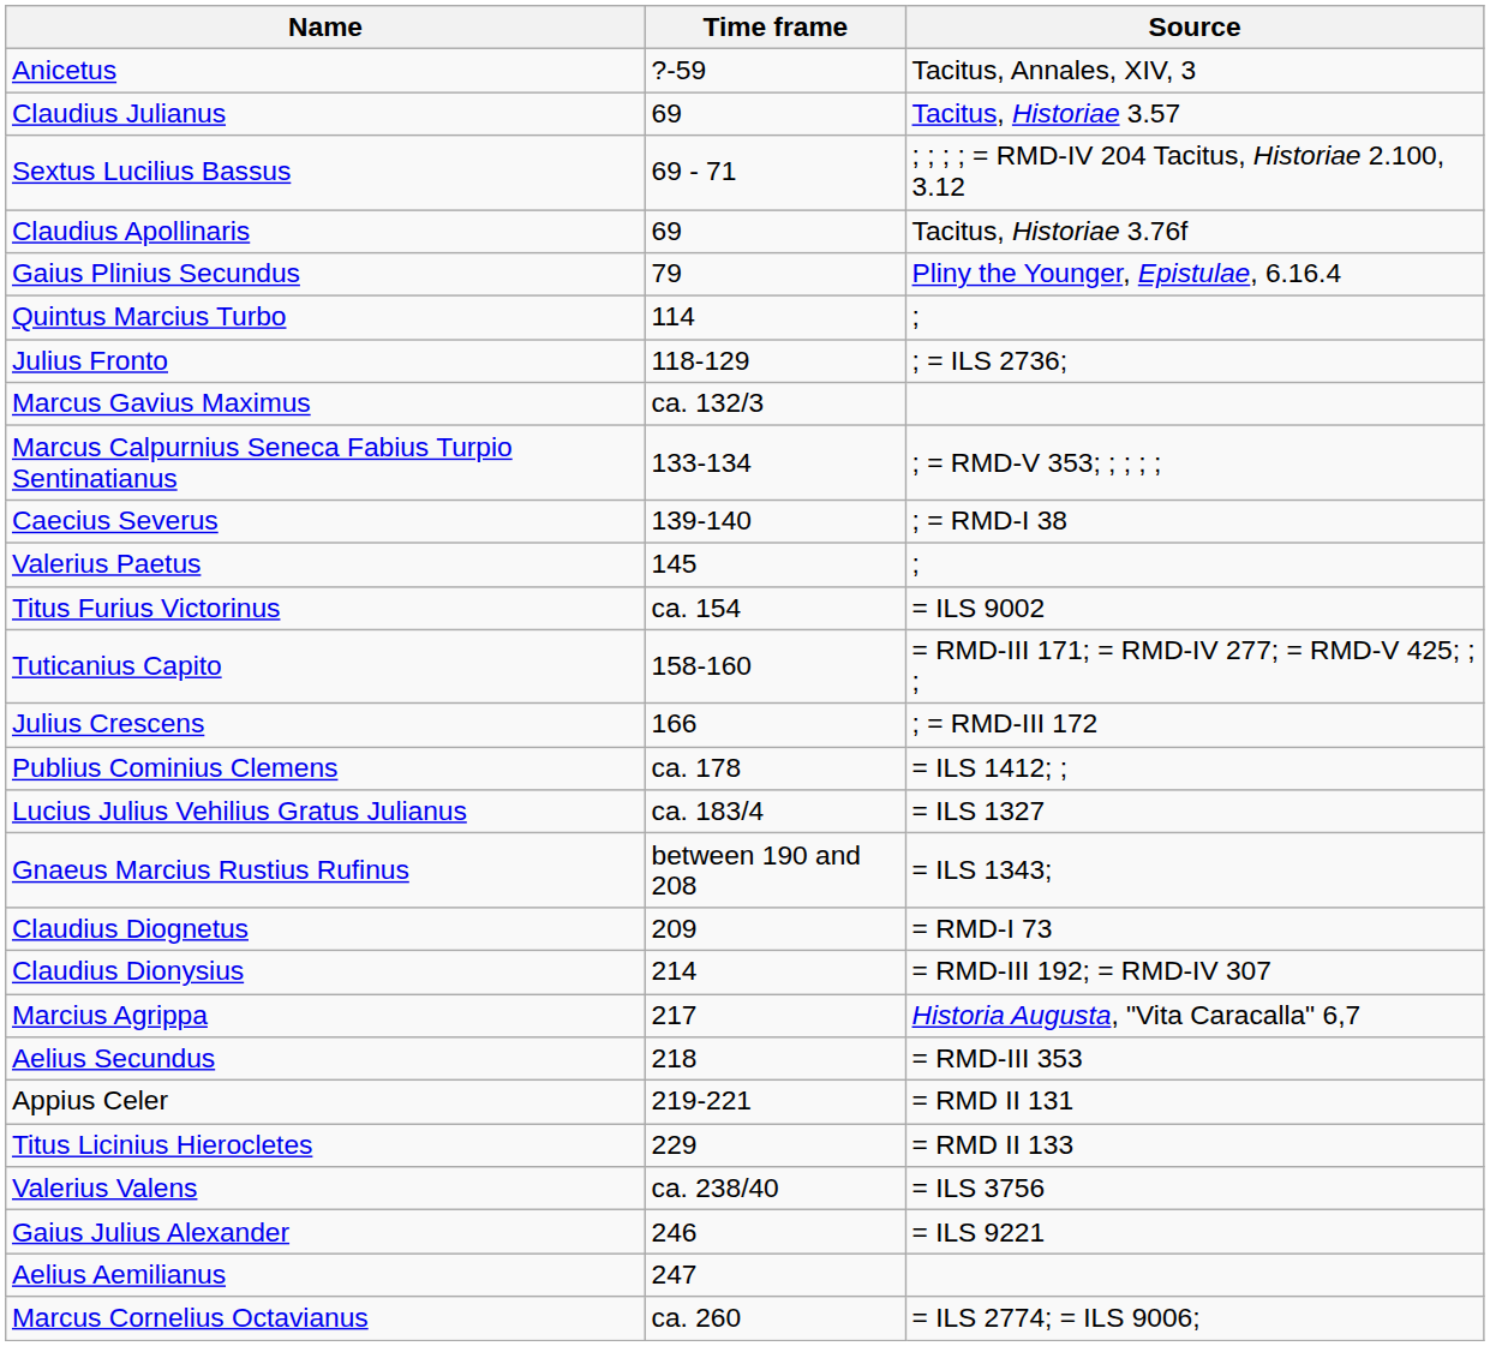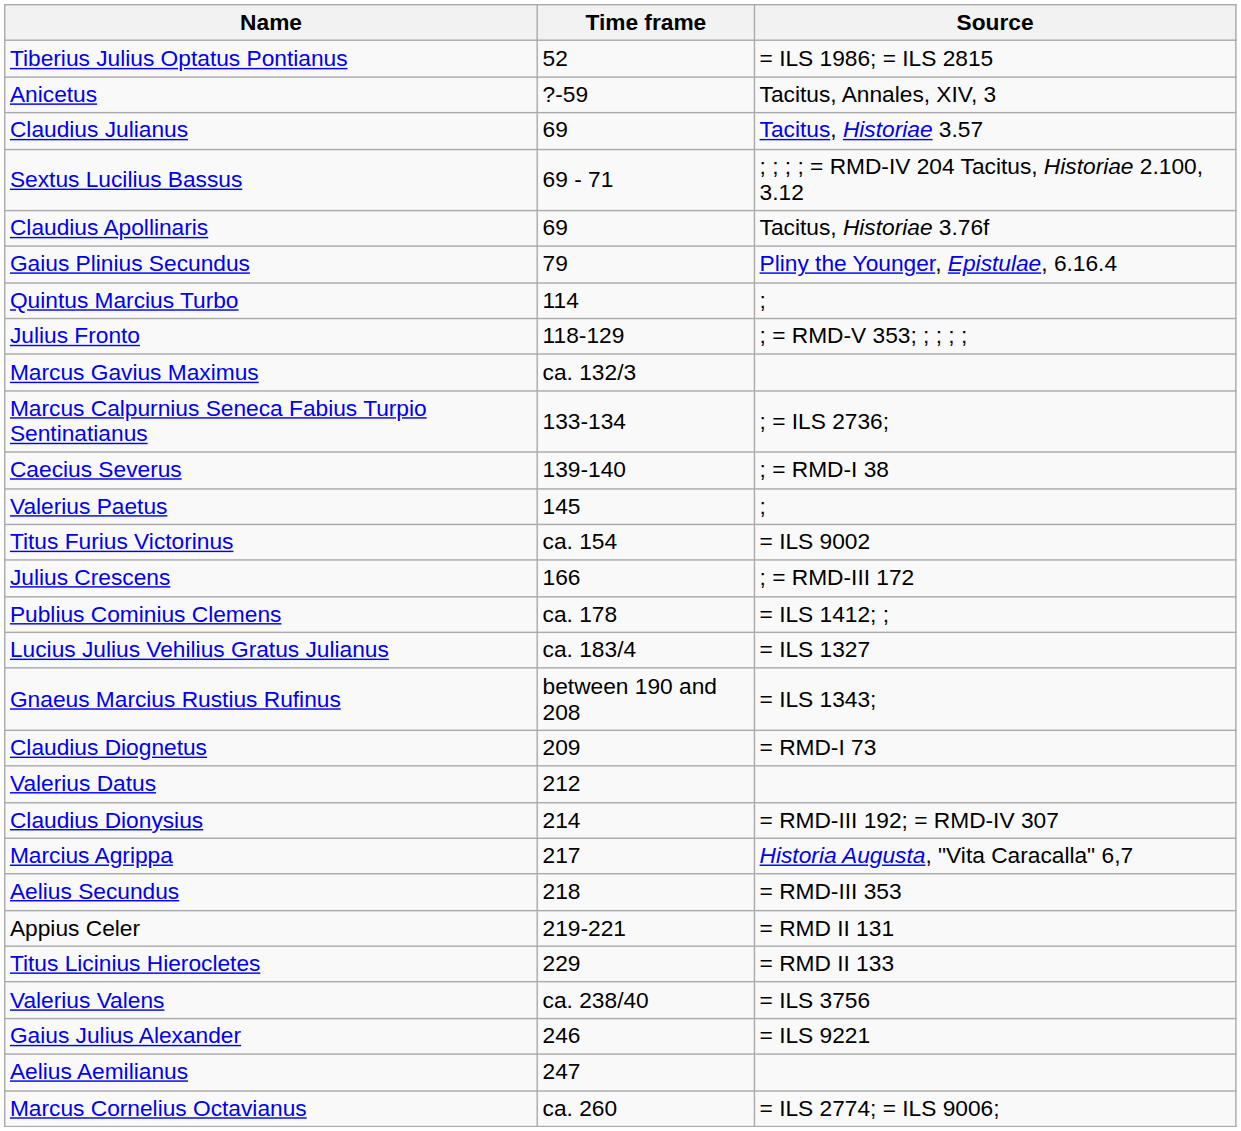 <table class="wikitable sortable">
 <tr style="vertical-align: top;">
 <th>Name</th>
 <th>Time frame</th>
 <th>Source</th>
+</tr>
+<tr>
+<td><a href='#'>Tiberius Julius Optatus Pontianus</a></td>
+<td>52</td>
+<td> = ILS 1986;  = ILS 2815</td>
 </tr>
 <tr>
 <td><a href='#'>Anicetus</a></td>
 <td>?-59</td>
 <td>Tacitus, Annales, XIV, 3</td>
 </tr>
 <tr>
 <td><a href='#'>Claudius Julianus</a></td>
 <td>69</td>
 <td><a href='#'>Tacitus</a>, <em><a href='#'>Historiae</a></em> 3.57</td>
 </tr>
 <tr>
 <td><a href='#'>Sextus Lucilius Bassus</a></td>
 <td>69 - 71</td>
 <td>; ; ; ;  = RMD-IV 204 Tacitus, <em>Historiae</em> 2.100, 3.12</td>
 </tr>
 <tr>
 <td><a href='#'>Claudius Apollinaris</a></td>
 <td>69</td>
 <td>Tacitus, <em>Historiae</em> 3.76f</td>
 </tr>
 <tr>
 <td><a href='#'>Gaius Plinius Secundus</a></td>
 <td>79</td>
 <td><a href='#'>Pliny the Younger</a>, <em><a href='#'>Epistulae</a></em>, 6.16.4</td>
 </tr>
 <tr>
 <td><a href='#'>Quintus Marcius Turbo</a></td>
 <td>114</td>
 <td>; </td>
 </tr>
 <tr>
 <td><a href='#'>Julius Fronto</a></td>
 <td>118-129</td>
-<td>;  = ILS 2736; </td>
+<td>;  = RMD-V 353; ; ; ; ; </td>
 </tr>
 <tr>
 <td><a href='#'>Marcus Gavius Maximus</a></td>
 <td>ca. 132/3</td>
 <td></td>
 </tr>
 <tr>
 <td><a href='#'>Marcus Calpurnius Seneca Fabius Turpio Sentinatianus</a></td>
 <td>133-134</td>
-<td>;  = RMD-V 353; ; ; ; ; </td>
+<td>;  = ILS 2736; </td>
 </tr>
 <tr>
 <td><a href='#'>Caecius Severus</a></td>
 <td>139-140</td>
 <td>;  = RMD-I 38</td>
 </tr>
 <tr>
 <td><a href='#'>Valerius Paetus</a></td>
 <td>145</td>
 <td>; </td>
 </tr>
 <tr>
 <td><a href='#'>Titus Furius Victorinus</a></td>
 <td>ca. 154</td>
 <td> = ILS 9002</td>
-</tr>
-<tr>
-<td><a href='#'>Tuticanius Capito</a></td>
-<td>158-160</td>
-<td> = RMD-III 171;  = RMD-IV 277;  = RMD-V 425; ; ; </td>
 </tr>
 <tr>
 <td><a href='#'>Julius Crescens</a></td>
 <td>166</td>
 <td>;  = RMD-III 172</td>
 </tr>
 <tr>
 <td><a href='#'>Publius Cominius Clemens</a></td>
 <td>ca. 178</td>
 <td> = ILS 1412; ; </td>
 </tr>
 <tr>
 <td><a href='#'>Lucius Julius Vehilius Gratus Julianus</a></td>
 <td>ca. 183/4</td>
 <td> = ILS 1327</td>
 </tr>
 <tr>
 <td><a href='#'>Gnaeus Marcius Rustius Rufinus</a></td>
 <td>between 190 and 208</td>
 <td> = ILS 1343; </td>
 </tr>
 <tr>
 <td><a href='#'>Claudius Diognetus</a></td>
 <td>209</td>
 <td> = RMD-I 73</td>
+</tr>
+<tr>
+<td><a href='#'>Valerius Datus</a></td>
+<td>212</td>
+<td></td>
 </tr>
 <tr>
 <td><a href='#'>Claudius Dionysius</a></td>
 <td>214</td>
 <td> = RMD-III 192;  = RMD-IV 307</td>
 </tr>
 <tr>
 <td><a href='#'>Marcius Agrippa</a></td>
 <td>217</td>
 <td><em><a href='#'>Historia Augusta</a></em>, "Vita Caracalla" 6,7</td>
 </tr>
 <tr>
 <td><a href='#'>Aelius Secundus</a></td>
 <td>218</td>
 <td> = RMD-III 353</td>
 </tr>
 <tr>
 <td>Appius Celer</td>
 <td>219-221</td>
 <td> = RMD II 131</td>
 </tr>
 <tr>
 <td><a href='#'>Titus Licinius Hierocletes</a></td>
 <td>229</td>
 <td> = RMD II 133</td>
 </tr>
 <tr>
 <td><a href='#'>Valerius Valens</a></td>
 <td>ca. 238/40</td>
 <td> = ILS 3756</td>
 </tr>
 <tr>
 <td><a href='#'>Gaius Julius Alexander</a></td>
 <td>246</td>
 <td> = ILS 9221</td>
 </tr>
 <tr>
 <td><a href='#'>Aelius Aemilianus</a></td>
 <td>247</td>
 <td></td>
 </tr>
 <tr>
 <td><a href='#'>Marcus Cornelius Octavianus</a></td>
 <td>ca. 260</td>
 <td> = ILS 2774;  = ILS 9006; </td>
 </tr>
 </table>
